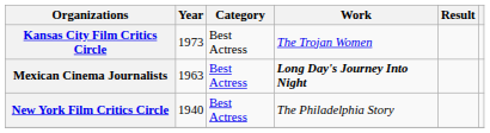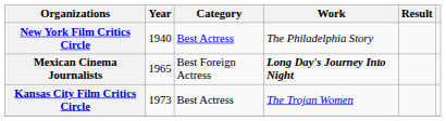 <table class= "wikitable plainrowheaders sortable">
 <tr>
 <th>Organizations</th>
 <th scope="col">Year</th>
 <th scope="col">Category</th>
 <th scope="col">Work</th>
 <th scope="col">Result</th>
 <th scope="col" class="unsortable"></th>
 </tr>
 <tr>
+<th scope="row" rowspan="1"><a href='#'>New York Film Critics Circle</a></th>
+<td style="text-align:center;">1940</td>
+<td><a href='#'>Best Actress</a></td>
+<td><em>The Philadelphia Story</em></td>
+<td></td>
+<td></td>
+</tr>
+<tr>
+<th scope="row" rowspan="1">Mexican Cinema Journalists</th>
+<td style="text-align:center;">1965</td>
+<td>Best Foreign Actress</td>
+<td><strong><em>Long Day's Journey Into Night</em></strong></td>
+<td></td>
+<td></td>
+</tr>
+<tr>
 <th scope="row" rowspan="1"><a href='#'>Kansas City Film Critics Circle</a></th>
 <td style="text-align:center;">1973</td>
 <td>Best Actress</td>
 <td><em><a href='#'>The Trojan Women</a></em></td>
 <td></td>
 <td></td>
 </tr>
 <tr>
-<th scope="row" rowspan="1">Mexican Cinema Journalists</th>
-<td style="text-align:center;">1963</td>
-<td><a href='#'>Best Actress</a></td>
-<td><strong><em>Long Day's Journey Into Night</em></strong></td>
-<td></td>
-<td></td>
-</tr>
-<tr>
-<th scope="row" rowspan="1"><a href='#'>New York Film Critics Circle</a></th>
-<td style="text-align:center;">1940</td>
-<td><a href='#'>Best Actress</a></td>
-<td><em>The Philadelphia Story</em></td>
-<td></td>
-<td></td>
-</tr>
-<tr>
 </tr>
 </table>
